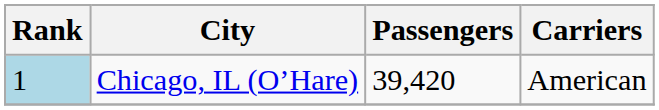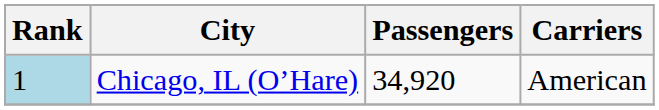 <table class="wikitable" style="font-size: 95%">
 <tr>
 <th>Rank</th>
 <th>City</th>
 <th>Passengers</th>
 <th>Carriers</th>
 </tr>
 <tr>
 <td style="background: lightblue;">1</td>
 <td><a href='#'>Chicago, IL (O’Hare)</a></td>
-<td>39,420</td>
+<td>34,920</td>
 <td>American</td>
 </tr>
 <tr>
 </tr>
 </table>
